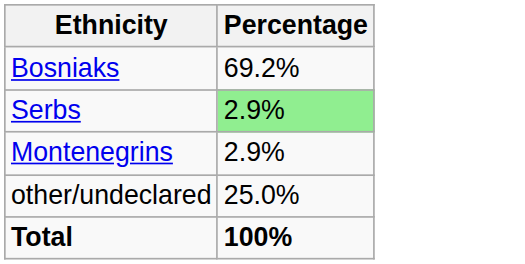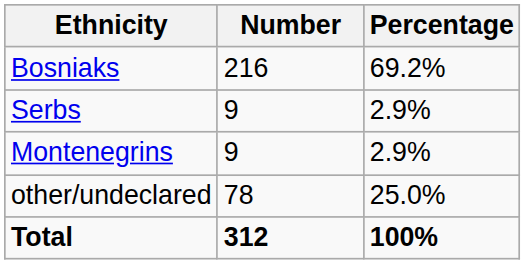 <table class="wikitable">
 <tr>
 <th width="100px">Ethnicity</th>
+<th width="80px">Number</th>
 <th width="80px">Percentage</th>
 </tr>
 <tr>
 <td><a href='#'>Bosniaks</a></td>
+<td>216</td>
 <td>69.2%</td>
 </tr>
 <tr>
 <td><a href='#'>Serbs</a></td>
-<td style="background: lightgreen;">2.9%</td>
+<td>9</td>
+<td>2.9%</td>
 </tr>
 <tr>
 <td><a href='#'>Montenegrins</a></td>
+<td>9</td>
 <td>2.9%</td>
 </tr>
 <tr>
 <td>other/undeclared</td>
+<td>78</td>
 <td>25.0%</td>
 </tr>
 <tr>
 <td><strong>Total</strong></td>
+<td><strong>312</strong></td>
 <td><strong>100%</strong></td>
 </tr>
 </table>
